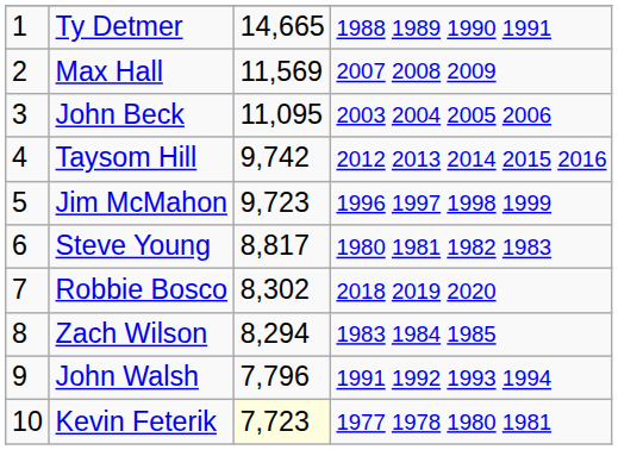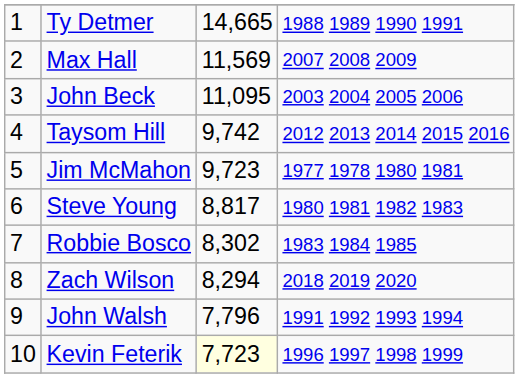 <table class="wikitable">
 <tr>
 </tr>
 <tr>
 <td>1</td>
 <td><a href='#'>Ty Detmer</a></td>
 <td><abbr>14,665</abbr></td>
 <td style="font-size:80%;"><a href='#'>1988</a> <a href='#'>1989</a> <a href='#'>1990</a> <a href='#'>1991</a></td>
 </tr>
 <tr>
 <td>2</td>
 <td><a href='#'>Max Hall</a></td>
 <td><abbr>11,569</abbr></td>
 <td style="font-size:80%;"><a href='#'>2007</a> <a href='#'>2008</a> <a href='#'>2009</a></td>
 </tr>
 <tr>
 <td>3</td>
 <td><a href='#'>John Beck</a></td>
 <td><abbr>11,095</abbr></td>
 <td style="font-size:80%;"><a href='#'>2003</a> <a href='#'>2004</a> <a href='#'>2005</a> <a href='#'>2006</a></td>
 </tr>
 <tr>
 <td>4</td>
 <td><a href='#'>Taysom Hill</a></td>
 <td><abbr>9,742</abbr></td>
 <td style="font-size:80%;"><a href='#'>2012</a> <a href='#'>2013</a> <a href='#'>2014</a> <a href='#'>2015</a> <a href='#'>2016</a></td>
 </tr>
 <tr>
 <td>5</td>
 <td><a href='#'>Jim McMahon</a></td>
 <td><abbr>9,723</abbr></td>
-<td style="font-size:80%;"><a href='#'>1996</a> <a href='#'>1997</a> <a href='#'>1998</a> <a href='#'>1999</a></td>
+<td style="font-size:80%;"><a href='#'>1977</a> <a href='#'>1978</a> <a href='#'>1980</a> <a href='#'>1981</a></td>
 </tr>
 <tr>
 <td>6</td>
 <td><a href='#'>Steve Young</a></td>
 <td><abbr>8,817</abbr></td>
 <td style="font-size:80%;"><a href='#'>1980</a> <a href='#'>1981</a> <a href='#'>1982</a> <a href='#'>1983</a></td>
 </tr>
 <tr>
 <td>7</td>
 <td><a href='#'>Robbie Bosco</a></td>
 <td><abbr>8,302</abbr></td>
-<td style="font-size:80%;"><a href='#'>2018</a> <a href='#'>2019</a> <a href='#'>2020</a></td>
+<td style="font-size:80%;"><a href='#'>1983</a> <a href='#'>1984</a> <a href='#'>1985</a></td>
 </tr>
 <tr>
 <td>8</td>
 <td><a href='#'>Zach Wilson</a></td>
 <td><abbr>8,294</abbr></td>
-<td style="font-size:80%;"><a href='#'>1983</a> <a href='#'>1984</a> <a href='#'>1985</a></td>
+<td style="font-size:80%;"><a href='#'>2018</a> <a href='#'>2019</a> <a href='#'>2020</a></td>
 </tr>
 <tr>
 <td>9</td>
 <td><a href='#'>John Walsh</a></td>
 <td><abbr>7,796</abbr></td>
 <td style="font-size:80%;"><a href='#'>1991</a> <a href='#'>1992</a> <a href='#'>1993</a> <a href='#'>1994</a></td>
 </tr>
 <tr>
 <td>10</td>
 <td><a href='#'>Kevin Feterik</a></td>
 <td style="background: lightyellow;"><abbr>7,723</abbr></td>
-<td style="font-size:80%;"><a href='#'>1977</a> <a href='#'>1978</a> <a href='#'>1980</a> <a href='#'>1981</a></td>
+<td style="font-size:80%;"><a href='#'>1996</a> <a href='#'>1997</a> <a href='#'>1998</a> <a href='#'>1999</a></td>
 </tr>
 </table>
